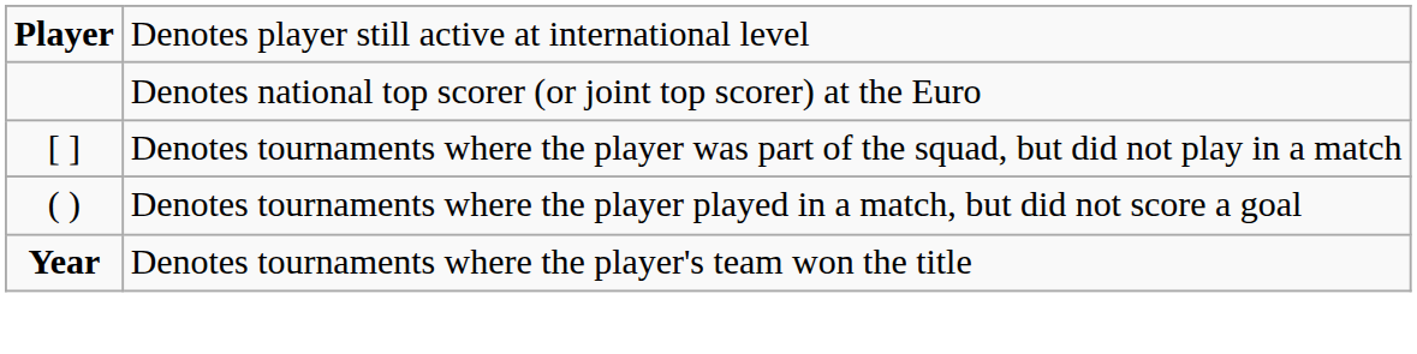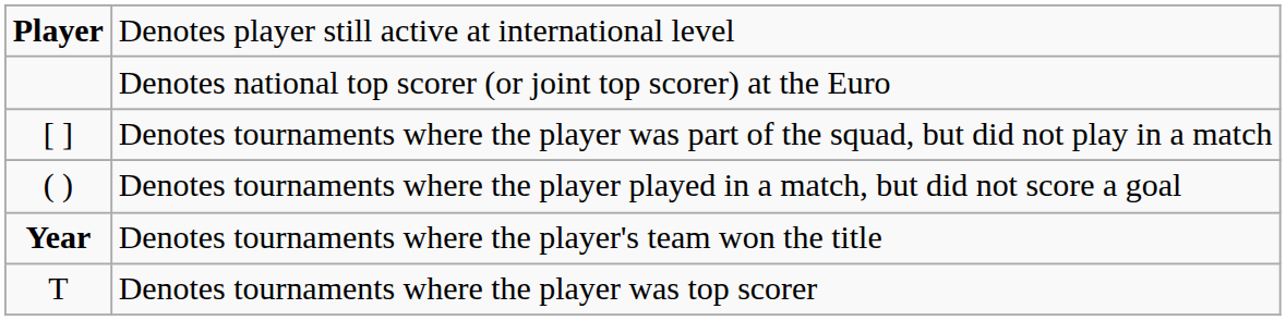 <table class="wikitable">
 <tr>
 <td style="text-align:center;"><strong>Player</strong></td>
 <td>Denotes player still active at international level</td>
 </tr>
 <tr>
 <td style="text-align:center;"></td>
 <td>Denotes national top scorer (or joint top scorer) at the Euro</td>
 </tr>
 <tr>
 <td style="text-align:center;">[ ]</td>
 <td>Denotes tournaments where the player was part of the squad, but did not play in a match</td>
 </tr>
 <tr>
 <td style="text-align:center;">( )</td>
 <td>Denotes tournaments where the player played in a match, but did not score a goal</td>
 </tr>
 <tr>
 <td style="text-align:center;"><strong>Year</strong></td>
 <td>Denotes tournaments where the player's team won the title</td>
 </tr>
+<tr>
+<td style="text-align:center;">T</td>
+<td>Denotes tournaments where the player was top scorer</td>
+</tr>
 </table>
